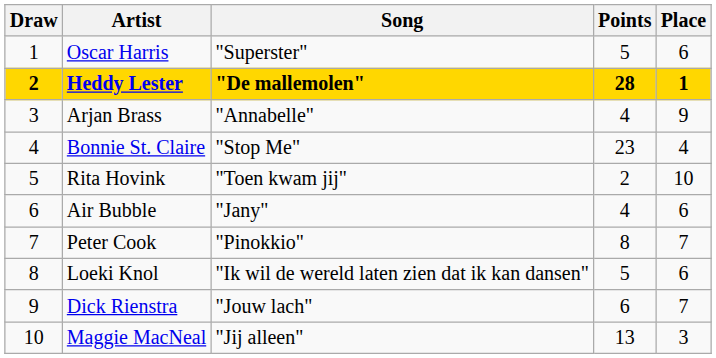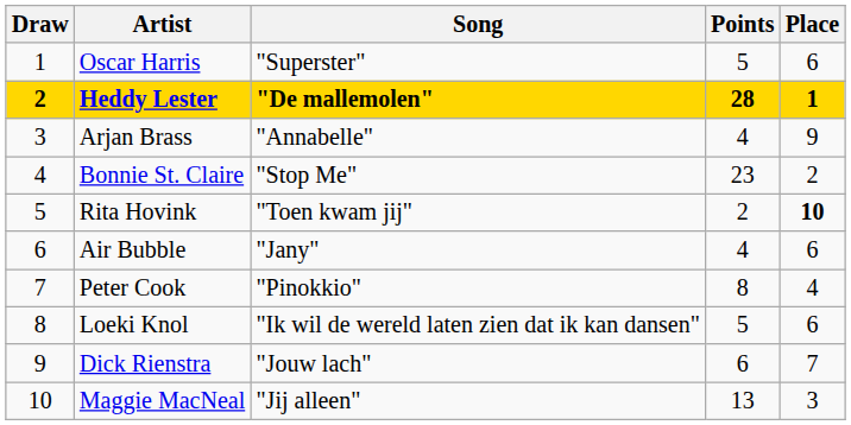 <table class="sortable wikitable" style="margin: 1em auto 1em auto; text-align:center">
 <tr>
 <th>Draw</th>
 <th>Artist</th>
 <th>Song</th>
 <th>Points</th>
 <th>Place</th>
 </tr>
 <tr>
 <td>1</td>
 <td align="left"><a href='#'>Oscar Harris</a></td>
 <td align="left">"Superster"</td>
 <td>5</td>
 <td>6</td>
 </tr>
 <tr style="font-weight:bold; background:gold;">
 <td>2</td>
 <td align="left"><a href='#'>Heddy Lester</a></td>
 <td align="left">"De mallemolen"</td>
 <td>28</td>
 <td>1</td>
 </tr>
 <tr>
 <td>3</td>
 <td align="left">Arjan Brass</td>
 <td align="left">"Annabelle"</td>
 <td>4</td>
 <td>9</td>
 </tr>
 <tr>
 <td>4</td>
 <td align="left"><a href='#'>Bonnie St. Claire</a></td>
 <td align="left">"Stop Me"</td>
 <td>23</td>
-<td>4</td>
+<td>2</td>
 </tr>
 <tr>
 <td>5</td>
 <td align="left">Rita Hovink</td>
 <td align="left">"Toen kwam jij"</td>
 <td>2</td>
-<td>10</td>
+<td><strong>10</strong></td>
 </tr>
 <tr>
 <td>6</td>
 <td align="left">Air Bubble</td>
 <td align="left">"Jany"</td>
 <td>4</td>
 <td>6</td>
 </tr>
 <tr>
 <td>7</td>
 <td align="left">Peter Cook</td>
 <td align="left">"Pinokkio"</td>
 <td>8</td>
-<td>7</td>
+<td>4</td>
 </tr>
 <tr>
 <td>8</td>
 <td align="left">Loeki Knol</td>
 <td align="left">"Ik wil de wereld laten zien dat ik kan dansen"</td>
 <td>5</td>
 <td>6</td>
 </tr>
 <tr>
 <td>9</td>
 <td align="left"><a href='#'>Dick Rienstra</a></td>
 <td align="left">"Jouw lach"</td>
 <td>6</td>
 <td>7</td>
 </tr>
 <tr>
 <td>10</td>
 <td align="left"><a href='#'>Maggie MacNeal</a></td>
 <td align="left">"Jij alleen"</td>
 <td>13</td>
 <td>3</td>
 </tr>
 </table>
